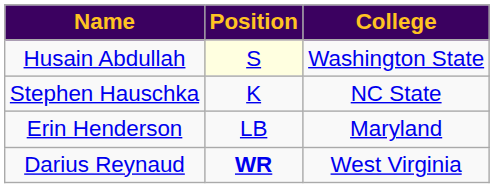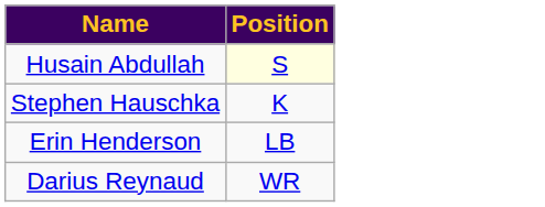 <table class="wikitable" style="text-align:center">
 <tr>
 <th style="background:#3b0160;color:#ffc322">Name</th>
 <th style="background:#3b0160;color:#ffc322">Position</th>
-<th style="background:#3b0160;color:#ffc322">College</th>
 </tr>
 <tr>
 <td><a href='#'>Husain Abdullah</a></td>
 <td style="background: lightyellow;"><a href='#'>S</a></td>
-<td><a href='#'>Washington State</a></td>
 </tr>
 <tr>
 <td><a href='#'>Stephen Hauschka</a></td>
 <td><a href='#'>K</a></td>
-<td><a href='#'>NC State</a></td>
 </tr>
 <tr>
 <td><a href='#'>Erin Henderson</a></td>
 <td><a href='#'>LB</a></td>
-<td><a href='#'>Maryland</a></td>
 </tr>
 <tr>
 <td><a href='#'>Darius Reynaud</a></td>
-<td><strong><a href='#'>WR</a></strong></td>
-<td><a href='#'>West Virginia</a></td>
+<td><a href='#'>WR</a></td>
 </tr>
 </table>
